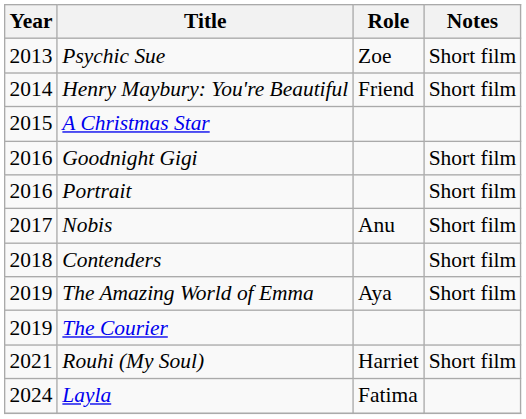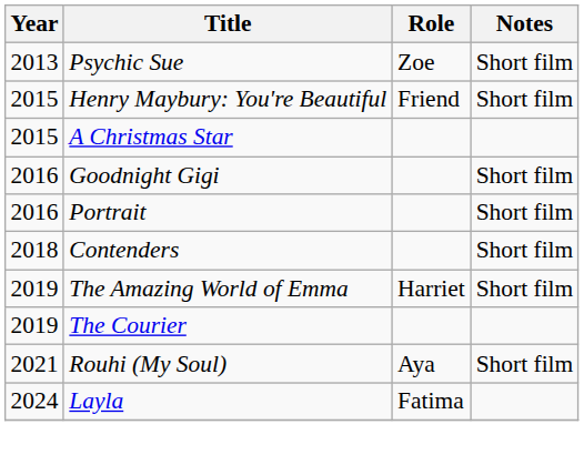 <table class="wikitable sortable">
 <tr>
 <th>Year</th>
 <th>Title</th>
 <th>Role</th>
 <th class="unsortable">Notes</th>
 </tr>
 <tr>
 <td>2013</td>
 <td><em>Psychic Sue</em></td>
 <td>Zoe</td>
 <td>Short film</td>
 </tr>
 <tr>
-<td>2014</td>
+<td>2015</td>
 <td><em>Henry Maybury: You're Beautiful</em></td>
 <td>Friend</td>
 <td>Short film</td>
 </tr>
 <tr>
 <td>2015</td>
 <td><em><a href='#'>A Christmas Star</a></em></td>
 <td></td>
 <td></td>
 </tr>
 <tr>
 <td>2016</td>
 <td><em>Goodnight Gigi</em></td>
 <td></td>
 <td>Short film</td>
 </tr>
 <tr>
 <td>2016</td>
 <td><em>Portrait</em></td>
 <td></td>
 <td>Short film</td>
 </tr>
 <tr>
-<td>2017</td>
-<td><em>Nobis</em></td>
-<td>Anu</td>
-<td>Short film</td>
-</tr>
-<tr>
 <td>2018</td>
 <td><em>Contenders</em></td>
 <td></td>
 <td>Short film</td>
 </tr>
 <tr>
 <td>2019</td>
 <td><em>The Amazing World of Emma</em></td>
-<td>Aya</td>
+<td>Harriet</td>
 <td>Short film</td>
 </tr>
 <tr>
 <td>2019</td>
 <td><em><a href='#'>The Courier</a></em></td>
 <td></td>
 <td></td>
 </tr>
 <tr>
 <td>2021</td>
 <td><em>Rouhi (My Soul)</em></td>
-<td>Harriet</td>
+<td>Aya</td>
 <td>Short film</td>
 </tr>
 <tr>
 <td>2024</td>
 <td><em><a href='#'>Layla</a></em></td>
 <td>Fatima</td>
 <td></td>
 </tr>
 <tr>
 </tr>
 </table>
